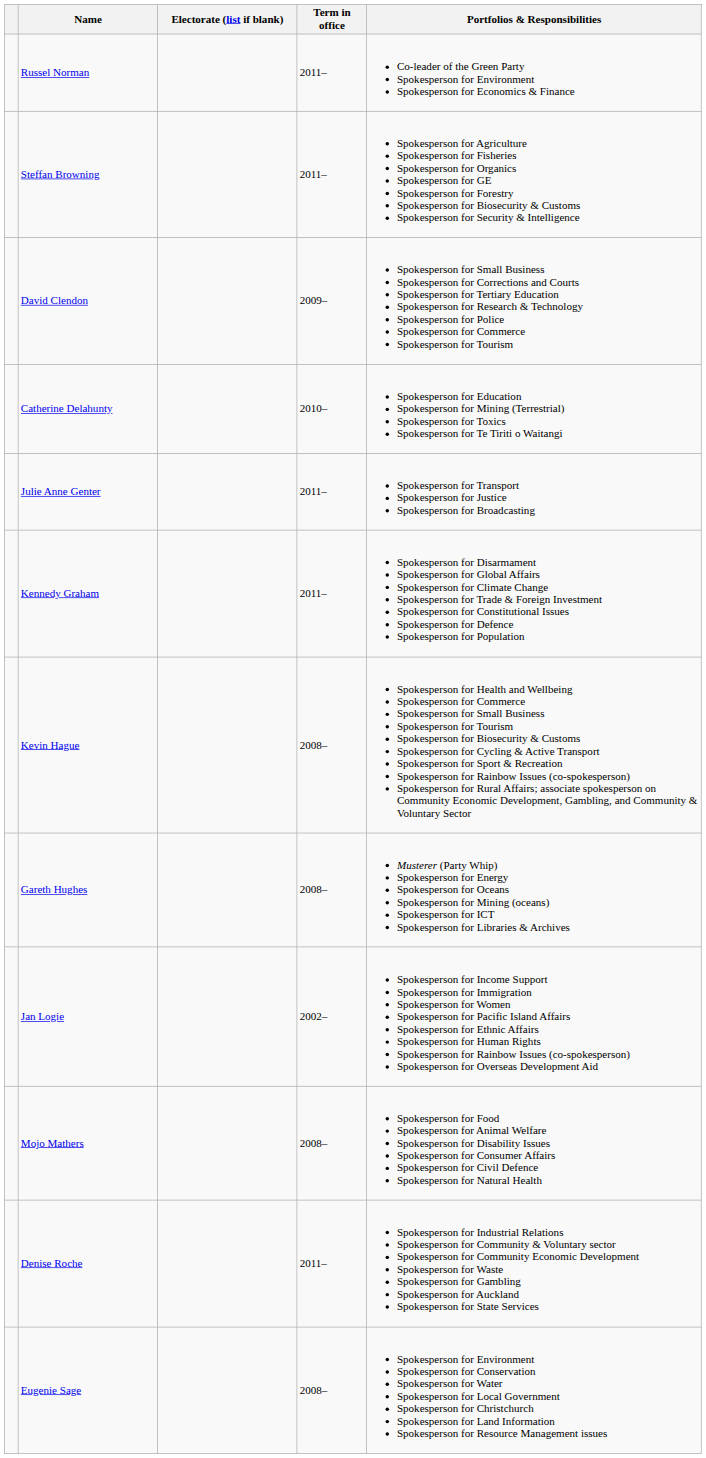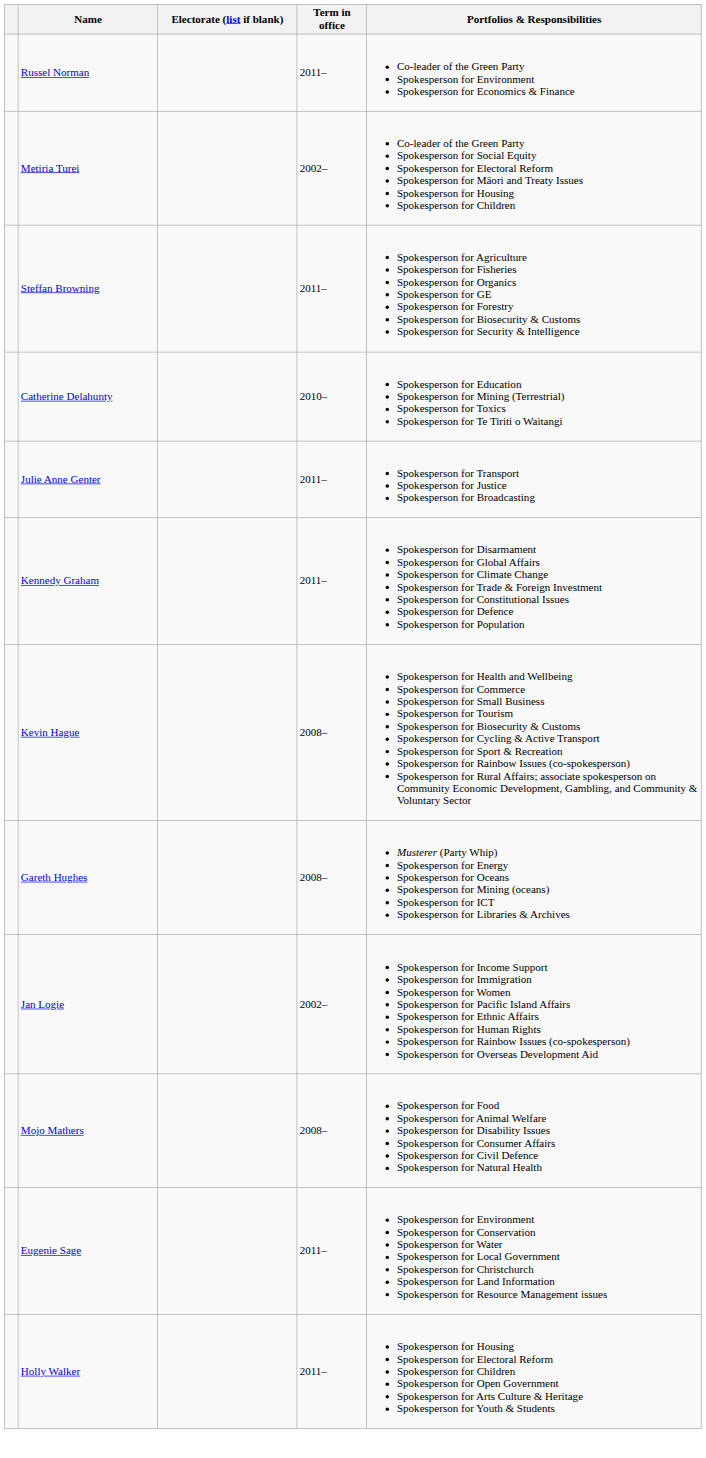 <table class="wikitable" style="width:80%;">
 <tr>
 <th style="width:2%;"></th>
 <th style="width:20%;">Name</th>
 <th style="width:20%;">Electorate (<a href='#'>list</a> if blank)</th>
 <th style="width:10%;">Term in office</th>
 <th style="width:48%;">Portfolios & Responsibilities</th>
 </tr>
 <tr>
 <td></td>
 <td><a href='#'>Russel Norman</a></td>
 <td></td>
 <td>2011–</td>
 <td><br><ul><li>Co-leader of the Green Party</li><li>Spokesperson for Environment</li><li>Spokesperson for Economics & Finance</li></ul></td>
 </tr>
 <tr>
 <td></td>
+<td><a href='#'>Metiria Turei</a></td>
+<td></td>
+<td>2002–</td>
+<td><br><ul><li>Co-leader of the Green Party</li><li>Spokesperson for Social Equity</li><li>Spokesperson for Electoral Reform</li><li>Spokesperson for Māori and Treaty Issues</li><li>Spokesperson for Housing</li><li>Spokesperson for Children</li></ul></td>
+</tr>
+<tr>
+<td></td>
 <td><a href='#'>Steffan Browning</a></td>
 <td></td>
 <td>2011–</td>
 <td><br><ul><li>Spokesperson for Agriculture</li><li>Spokesperson for Fisheries</li><li>Spokesperson for Organics</li><li>Spokesperson for GE</li><li>Spokesperson for Forestry</li><li>Spokesperson for Biosecurity & Customs</li><li>Spokesperson for Security & Intelligence</li></ul></td>
-</tr>
-<tr>
-<td></td>
-<td><a href='#'>David Clendon</a></td>
-<td></td>
-<td>2009–</td>
-<td><br><ul><li>Spokesperson for Small Business</li><li>Spokesperson for Corrections and Courts</li><li>Spokesperson for Tertiary Education</li><li>Spokesperson for Research & Technology</li><li>Spokesperson for Police</li><li>Spokesperson for Commerce</li><li>Spokesperson for Tourism</li></ul></td>
 </tr>
 <tr>
 <td></td>
 <td><a href='#'>Catherine Delahunty</a></td>
 <td></td>
 <td>2010–</td>
 <td><br><ul><li>Spokesperson for Education</li><li>Spokesperson for Mining (Terrestrial)</li><li>Spokesperson for Toxics</li><li>Spokesperson for Te Tiriti o Waitangi</li></ul></td>
 </tr>
 <tr>
 <td></td>
 <td><a href='#'>Julie Anne Genter</a></td>
 <td></td>
 <td>2011–</td>
 <td><br><ul><li>Spokesperson for Transport</li><li>Spokesperson for Justice</li><li>Spokesperson for Broadcasting</li></ul></td>
 </tr>
 <tr>
 <td></td>
 <td><a href='#'>Kennedy Graham</a></td>
 <td></td>
 <td>2011–</td>
 <td><br><ul><li>Spokesperson for Disarmament</li><li>Spokesperson for Global Affairs</li><li>Spokesperson for Climate Change</li><li>Spokesperson for Trade & Foreign Investment</li><li>Spokesperson for Constitutional Issues</li><li>Spokesperson for Defence</li><li>Spokesperson for Population</li></ul></td>
 </tr>
 <tr>
 <td></td>
 <td><a href='#'>Kevin Hague</a></td>
 <td></td>
 <td>2008–</td>
 <td><br><ul><li>Spokesperson for Health and Wellbeing</li><li>Spokesperson for Commerce</li><li>Spokesperson for Small Business</li><li>Spokesperson for Tourism</li><li>Spokesperson for Biosecurity & Customs</li><li>Spokesperson for Cycling & Active Transport</li><li>Spokesperson for Sport & Recreation</li><li>Spokesperson for Rainbow Issues (co-spokesperson)</li><li>Spokesperson for Rural Affairs; associate spokesperson on Community Economic Development, Gambling, and Community & Voluntary Sector</li></ul></td>
 </tr>
 <tr>
 <td></td>
 <td><a href='#'>Gareth Hughes</a></td>
 <td></td>
 <td>2008–</td>
 <td><br><ul><li><em>Musterer</em> (Party Whip)</li><li>Spokesperson for Energy</li><li>Spokesperson for Oceans</li><li>Spokesperson for Mining (oceans)</li><li>Spokesperson for ICT</li><li>Spokesperson for Libraries & Archives</li></ul></td>
 </tr>
 <tr>
 <td></td>
 <td><a href='#'>Jan Logie</a></td>
 <td></td>
 <td>2002–</td>
 <td><br><ul><li>Spokesperson for Income Support</li><li>Spokesperson for Immigration</li><li>Spokesperson for Women</li><li>Spokesperson for Pacific Island Affairs</li><li>Spokesperson for Ethnic Affairs</li><li>Spokesperson for Human Rights</li><li>Spokesperson for Rainbow Issues (co-spokesperson)</li><li>Spokesperson for Overseas Development Aid</li></ul></td>
 </tr>
 <tr>
 <td></td>
 <td><a href='#'>Mojo Mathers</a></td>
 <td></td>
 <td>2008–</td>
 <td><br><ul><li>Spokesperson for Food</li><li>Spokesperson for Animal Welfare</li><li>Spokesperson for Disability Issues</li><li>Spokesperson for Consumer Affairs</li><li>Spokesperson for Civil Defence</li><li>Spokesperson for Natural Health</li></ul></td>
 </tr>
 <tr>
 <td></td>
-<td><a href='#'>Denise Roche</a></td>
+<td><a href='#'>Eugenie Sage</a></td>
 <td></td>
 <td>2011–</td>
-<td><br><ul><li>Spokesperson for Industrial Relations</li><li>Spokesperson for Community & Voluntary sector</li><li>Spokesperson for Community Economic Development</li><li>Spokesperson for Waste</li><li>Spokesperson for Gambling</li><li>Spokesperson for Auckland</li><li>Spokesperson for State Services</li></ul></td>
+<td><br><ul><li>Spokesperson for Environment</li><li>Spokesperson for Conservation</li><li>Spokesperson for Water</li><li>Spokesperson for Local Government</li><li>Spokesperson for Christchurch</li><li>Spokesperson for Land Information</li><li>Spokesperson for Resource Management issues</li></ul></td>
 </tr>
 <tr>
 <td></td>
-<td><a href='#'>Eugenie Sage</a></td>
+<td><a href='#'>Holly Walker</a></td>
 <td></td>
-<td>2008–</td>
-<td><br><ul><li>Spokesperson for Environment</li><li>Spokesperson for Conservation</li><li>Spokesperson for Water</li><li>Spokesperson for Local Government</li><li>Spokesperson for Christchurch</li><li>Spokesperson for Land Information</li><li>Spokesperson for Resource Management issues</li></ul></td>
+<td>2011–</td>
+<td><br><ul><li>Spokesperson for Housing</li><li>Spokesperson for Electoral Reform</li><li>Spokesperson for Children</li><li>Spokesperson for Open Government</li><li>Spokesperson for Arts Culture & Heritage</li><li>Spokesperson for Youth & Students</li></ul></td>
 </tr>
 </table>
